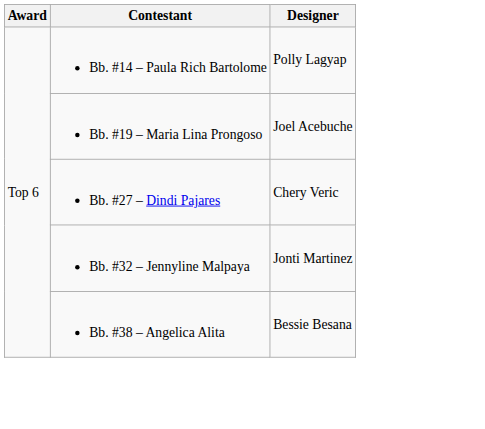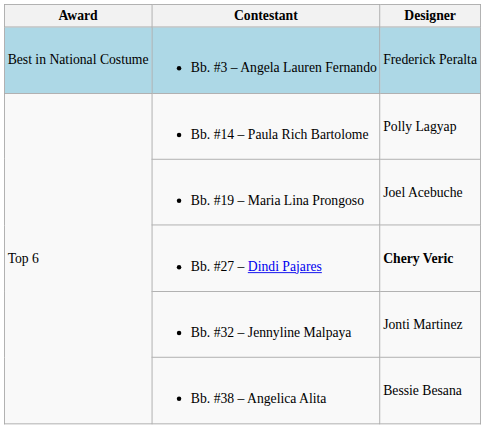 <table class="wikitable sortable" style="font-size: 95%;">
 <tr>
 <th>Award</th>
 <th>Contestant</th>
 <th>Designer</th>
+</tr>
+<tr>
+<td style="background:lightblue;">Best in National Costume</td>
+<td style="background:lightblue;"><br><ul><li>Bb. #3 – Angela Lauren Fernando</li></ul></td>
+<td style="background:lightblue;">Frederick Peralta</td>
 </tr>
 <tr>
 <td rowspan="5">Top 6</td>
 <td><br><ul><li>Bb. #14 – Paula Rich Bartolome</li></ul></td>
 <td>Polly Lagyap</td>
 </tr>
 <tr>
 <td><br><ul><li>Bb. #19 – Maria Lina Prongoso</li></ul></td>
 <td>Joel Acebuche</td>
 </tr>
 <tr>
 <td><br><ul><li>Bb. #27 – <a href='#'>Dindi Pajares</a></li></ul></td>
-<td>Chery Veric</td>
+<td><strong>Chery Veric</strong></td>
 </tr>
 <tr>
 <td><br><ul><li>Bb. #32 – Jennyline Malpaya</li></ul></td>
 <td>Jonti Martinez</td>
 </tr>
 <tr>
 <td><br><ul><li>Bb. #38 – Angelica Alita</li></ul></td>
 <td>Bessie Besana</td>
 </tr>
 </table>
